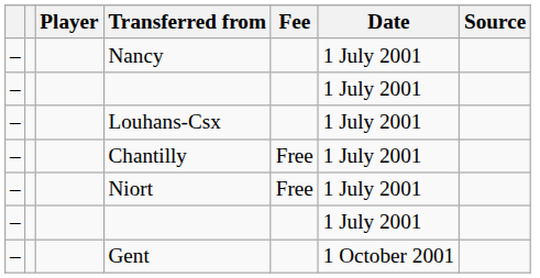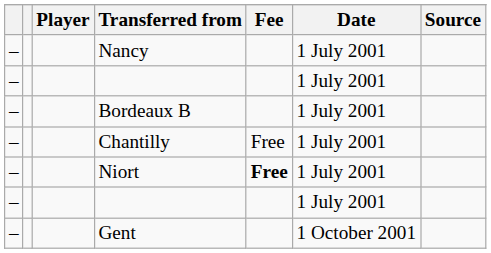 <table class="wikitable plainrowheaders sortable">
 <tr>
 </tr>
 <tr>
 <th></th>
 <th></th>
 <th scope=col>Player</th>
 <th !scope=col>Transferred from</th>
 <th scope=col>Fee</th>
 <th scope=col>Date</th>
 <th scope=col>Source</th>
 </tr>
 <tr>
 <td align=center>–</td>
 <td align=center></td>
 <td></td>
 <td> Nancy</td>
 <td></td>
 <td>1 July 2001</td>
 <td></td>
 </tr>
 <tr>
 <td align=center>–</td>
 <td align=center></td>
 <td></td>
 <td></td>
 <td></td>
 <td>1 July 2001</td>
 <td></td>
 </tr>
 <tr>
 <td align=center>–</td>
 <td align=center></td>
 <td></td>
-<td> Louhans-Csx</td>
+<td> Bordeaux B</td>
 <td></td>
 <td>1 July 2001</td>
 <td></td>
 </tr>
 <tr>
 <td align=center>–</td>
 <td align=center></td>
 <td></td>
 <td> Chantilly</td>
 <td>Free</td>
 <td>1 July 2001</td>
 <td></td>
 </tr>
 <tr>
 <td align=center>–</td>
 <td align=center></td>
 <td></td>
 <td> Niort</td>
-<td>Free</td>
+<td><strong>Free</strong></td>
 <td>1 July 2001</td>
 <td></td>
 </tr>
 <tr>
 <td align=center>–</td>
 <td align=center></td>
 <td></td>
 <td></td>
 <td></td>
 <td>1 July 2001</td>
 <td></td>
 </tr>
 <tr>
 <td align=center>–</td>
 <td align=center></td>
 <td></td>
 <td> Gent</td>
 <td></td>
 <td>1 October 2001</td>
 <td></td>
 </tr>
 </table>
